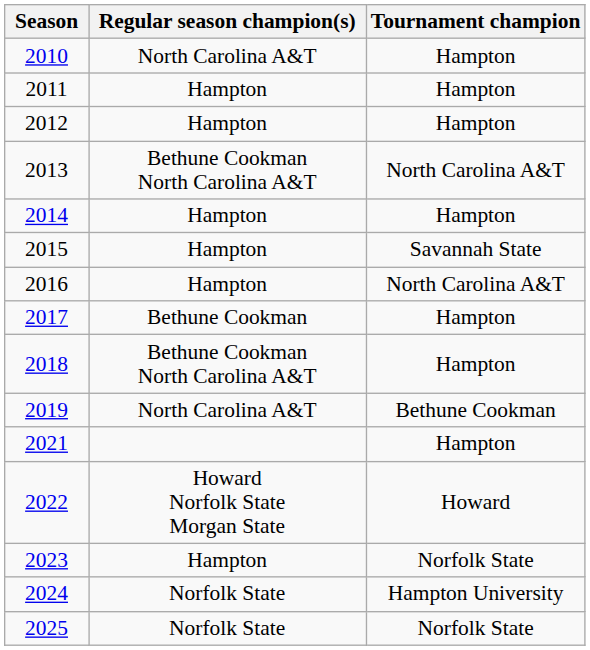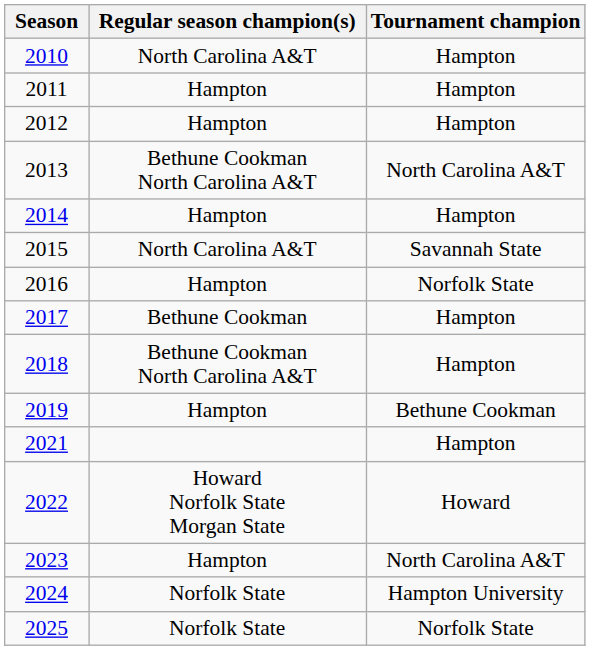 <table class="wikitable" style="text-align: center">
 <tr>
 <th> Season </th>
 <th> Regular season champion(s) </th>
 <th>Tournament champion</th>
 </tr>
 <tr>
 <td><a href='#'>2010</a></td>
 <td>North Carolina A&T</td>
 <td>Hampton</td>
 </tr>
 <tr>
 <td>2011</td>
 <td>Hampton</td>
 <td>Hampton</td>
 </tr>
 <tr>
 <td>2012</td>
 <td>Hampton</td>
 <td>Hampton</td>
 </tr>
 <tr>
 <td>2013</td>
 <td>Bethune Cookman<br>North Carolina A&T</td>
 <td>North Carolina A&T</td>
 </tr>
 <tr>
 <td><a href='#'>2014</a></td>
 <td>Hampton</td>
 <td>Hampton</td>
 </tr>
 <tr>
 <td>2015</td>
-<td>Hampton</td>
+<td>North Carolina A&T</td>
 <td>Savannah State</td>
 </tr>
 <tr>
 <td>2016</td>
 <td>Hampton</td>
-<td>North Carolina A&T</td>
+<td>Norfolk State</td>
 </tr>
 <tr>
 <td><a href='#'>2017</a></td>
 <td>Bethune Cookman</td>
 <td>Hampton</td>
 </tr>
 <tr>
 <td><a href='#'>2018</a></td>
 <td>Bethune Cookman<br>North Carolina A&T</td>
 <td>Hampton</td>
 </tr>
 <tr>
 <td><a href='#'>2019</a></td>
-<td>North Carolina A&T</td>
+<td>Hampton</td>
 <td>Bethune Cookman</td>
 </tr>
 <tr>
 <td><a href='#'>2021</a></td>
 <td></td>
 <td>Hampton</td>
 </tr>
 <tr>
 <td><a href='#'>2022</a></td>
 <td>Howard<br>Norfolk State<br>Morgan State</td>
 <td>Howard</td>
 </tr>
 <tr>
 <td><a href='#'>2023</a></td>
 <td>Hampton</td>
-<td>Norfolk State</td>
+<td>North Carolina A&T</td>
 </tr>
 <tr>
 <td><a href='#'>2024</a></td>
 <td>Norfolk State</td>
 <td>Hampton University</td>
 </tr>
 <tr>
 <td><a href='#'>2025</a></td>
 <td>Norfolk State</td>
 <td>Norfolk State</td>
 </tr>
 </table>
